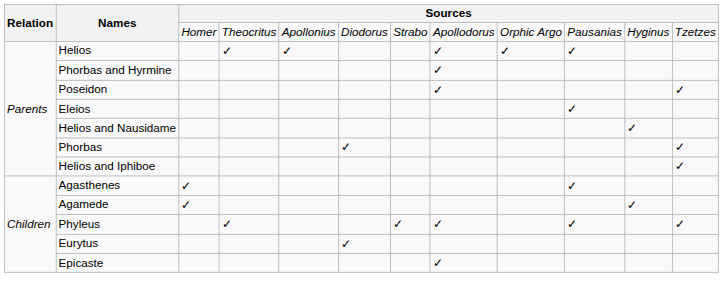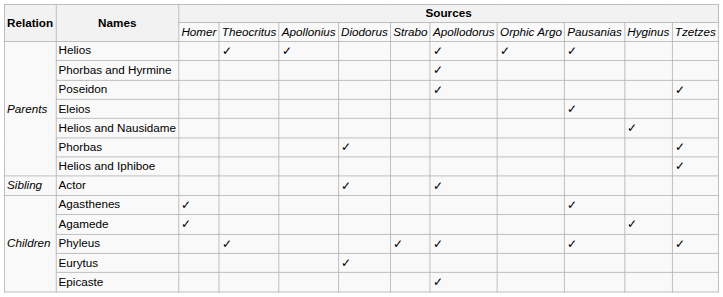 <table class="wikitable">
 <tr>
 <th rowspan="2">Relation</th>
 <th rowspan="2">Names</th>
 <th colspan="10">Sources</th>
 </tr>
 <tr>
 <td><em>Homer</em></td>
 <td><em>Theocritus</em></td>
 <td><em>Apollonius</em></td>
 <td><em>Diodorus</em></td>
 <td><em>Strabo</em></td>
 <td><em>Apollodorus</em></td>
 <td><em>Orphic Argo</em></td>
 <td><em>Pausanias</em></td>
 <td><em>Hyginus</em></td>
 <td><em>Tzetzes</em></td>
 </tr>
 <tr>
 <td rowspan="7"><em>Parents</em></td>
 <td>Helios</td>
 <td></td>
 <td>✓</td>
 <td>✓</td>
 <td></td>
 <td></td>
 <td>✓</td>
 <td>✓</td>
 <td>✓</td>
 <td></td>
 <td></td>
 </tr>
 <tr>
 <td>Phorbas and Hyrmine</td>
 <td></td>
 <td></td>
 <td></td>
 <td></td>
 <td></td>
 <td>✓</td>
 <td></td>
 <td></td>
 <td></td>
 <td></td>
 </tr>
 <tr>
 <td>Poseidon</td>
 <td></td>
 <td></td>
 <td></td>
 <td></td>
 <td></td>
 <td>✓</td>
 <td></td>
 <td></td>
 <td></td>
 <td>✓</td>
 </tr>
 <tr>
 <td>Eleios</td>
 <td></td>
 <td></td>
 <td></td>
 <td></td>
 <td></td>
 <td></td>
 <td></td>
 <td>✓</td>
 <td></td>
 <td></td>
 </tr>
 <tr>
 <td>Helios and Nausidame</td>
 <td></td>
 <td></td>
 <td></td>
 <td></td>
 <td></td>
 <td></td>
 <td></td>
 <td></td>
 <td>✓</td>
 <td></td>
 </tr>
 <tr>
 <td>Phorbas</td>
 <td></td>
 <td></td>
 <td></td>
 <td>✓</td>
 <td></td>
 <td></td>
 <td></td>
 <td></td>
 <td></td>
 <td>✓</td>
 </tr>
 <tr>
 <td>Helios and Iphiboe</td>
 <td></td>
 <td></td>
 <td></td>
 <td></td>
 <td></td>
 <td></td>
 <td></td>
 <td></td>
 <td></td>
 <td>✓</td>
 </tr>
 <tr>
+<td><em>Sibling</em></td>
+<td>Actor</td>
+<td></td>
+<td></td>
+<td></td>
+<td>✓</td>
+<td></td>
+<td>✓</td>
+<td></td>
+<td></td>
+<td></td>
+<td></td>
+</tr>
+<tr>
 <td rowspan="5"><em>Children</em></td>
 <td>Agasthenes</td>
 <td>✓</td>
 <td></td>
 <td></td>
 <td></td>
 <td></td>
 <td></td>
 <td></td>
 <td>✓</td>
 <td></td>
 <td></td>
 </tr>
 <tr>
 <td>Agamede</td>
 <td>✓</td>
 <td></td>
 <td></td>
 <td></td>
 <td></td>
 <td></td>
 <td></td>
 <td></td>
 <td>✓</td>
 <td></td>
 </tr>
 <tr>
 <td>Phyleus</td>
 <td></td>
 <td>✓</td>
 <td></td>
 <td></td>
 <td>✓</td>
 <td>✓</td>
 <td></td>
 <td>✓</td>
 <td></td>
 <td>✓</td>
 </tr>
 <tr>
 <td>Eurytus</td>
 <td></td>
 <td></td>
 <td></td>
 <td>✓</td>
 <td></td>
 <td></td>
 <td></td>
 <td></td>
 <td></td>
 <td></td>
 </tr>
 <tr>
 <td>Epicaste</td>
 <td></td>
 <td></td>
 <td></td>
 <td></td>
 <td></td>
 <td>✓</td>
 <td></td>
 <td></td>
 <td></td>
 <td></td>
 </tr>
 </table>
